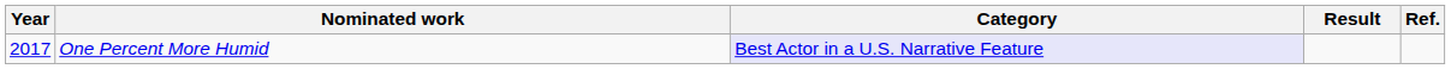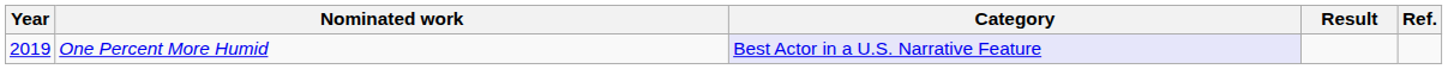 <table class=wikitable>
 <tr>
 <th scope="col" style="width:1em;">Year</th>
 <th scope="col" style="width:39em;">Nominated work</th>
 <th scope="col" style="width:33em;">Category</th>
 <th scope="col" style="width:5em;">Result</th>
 <th scope="col" style="width:1em;">Ref.</th>
 </tr>
 <tr>
-<td><a href='#'>2017</a></td>
+<td><a href='#'>2019</a></td>
 <td><em><a href='#'>One Percent More Humid</a></em></td>
 <td style="background: lavender;"><a href='#'>Best Actor in a U.S. Narrative Feature</a></td>
 <td></td>
 <td></td>
 </tr>
 </table>
